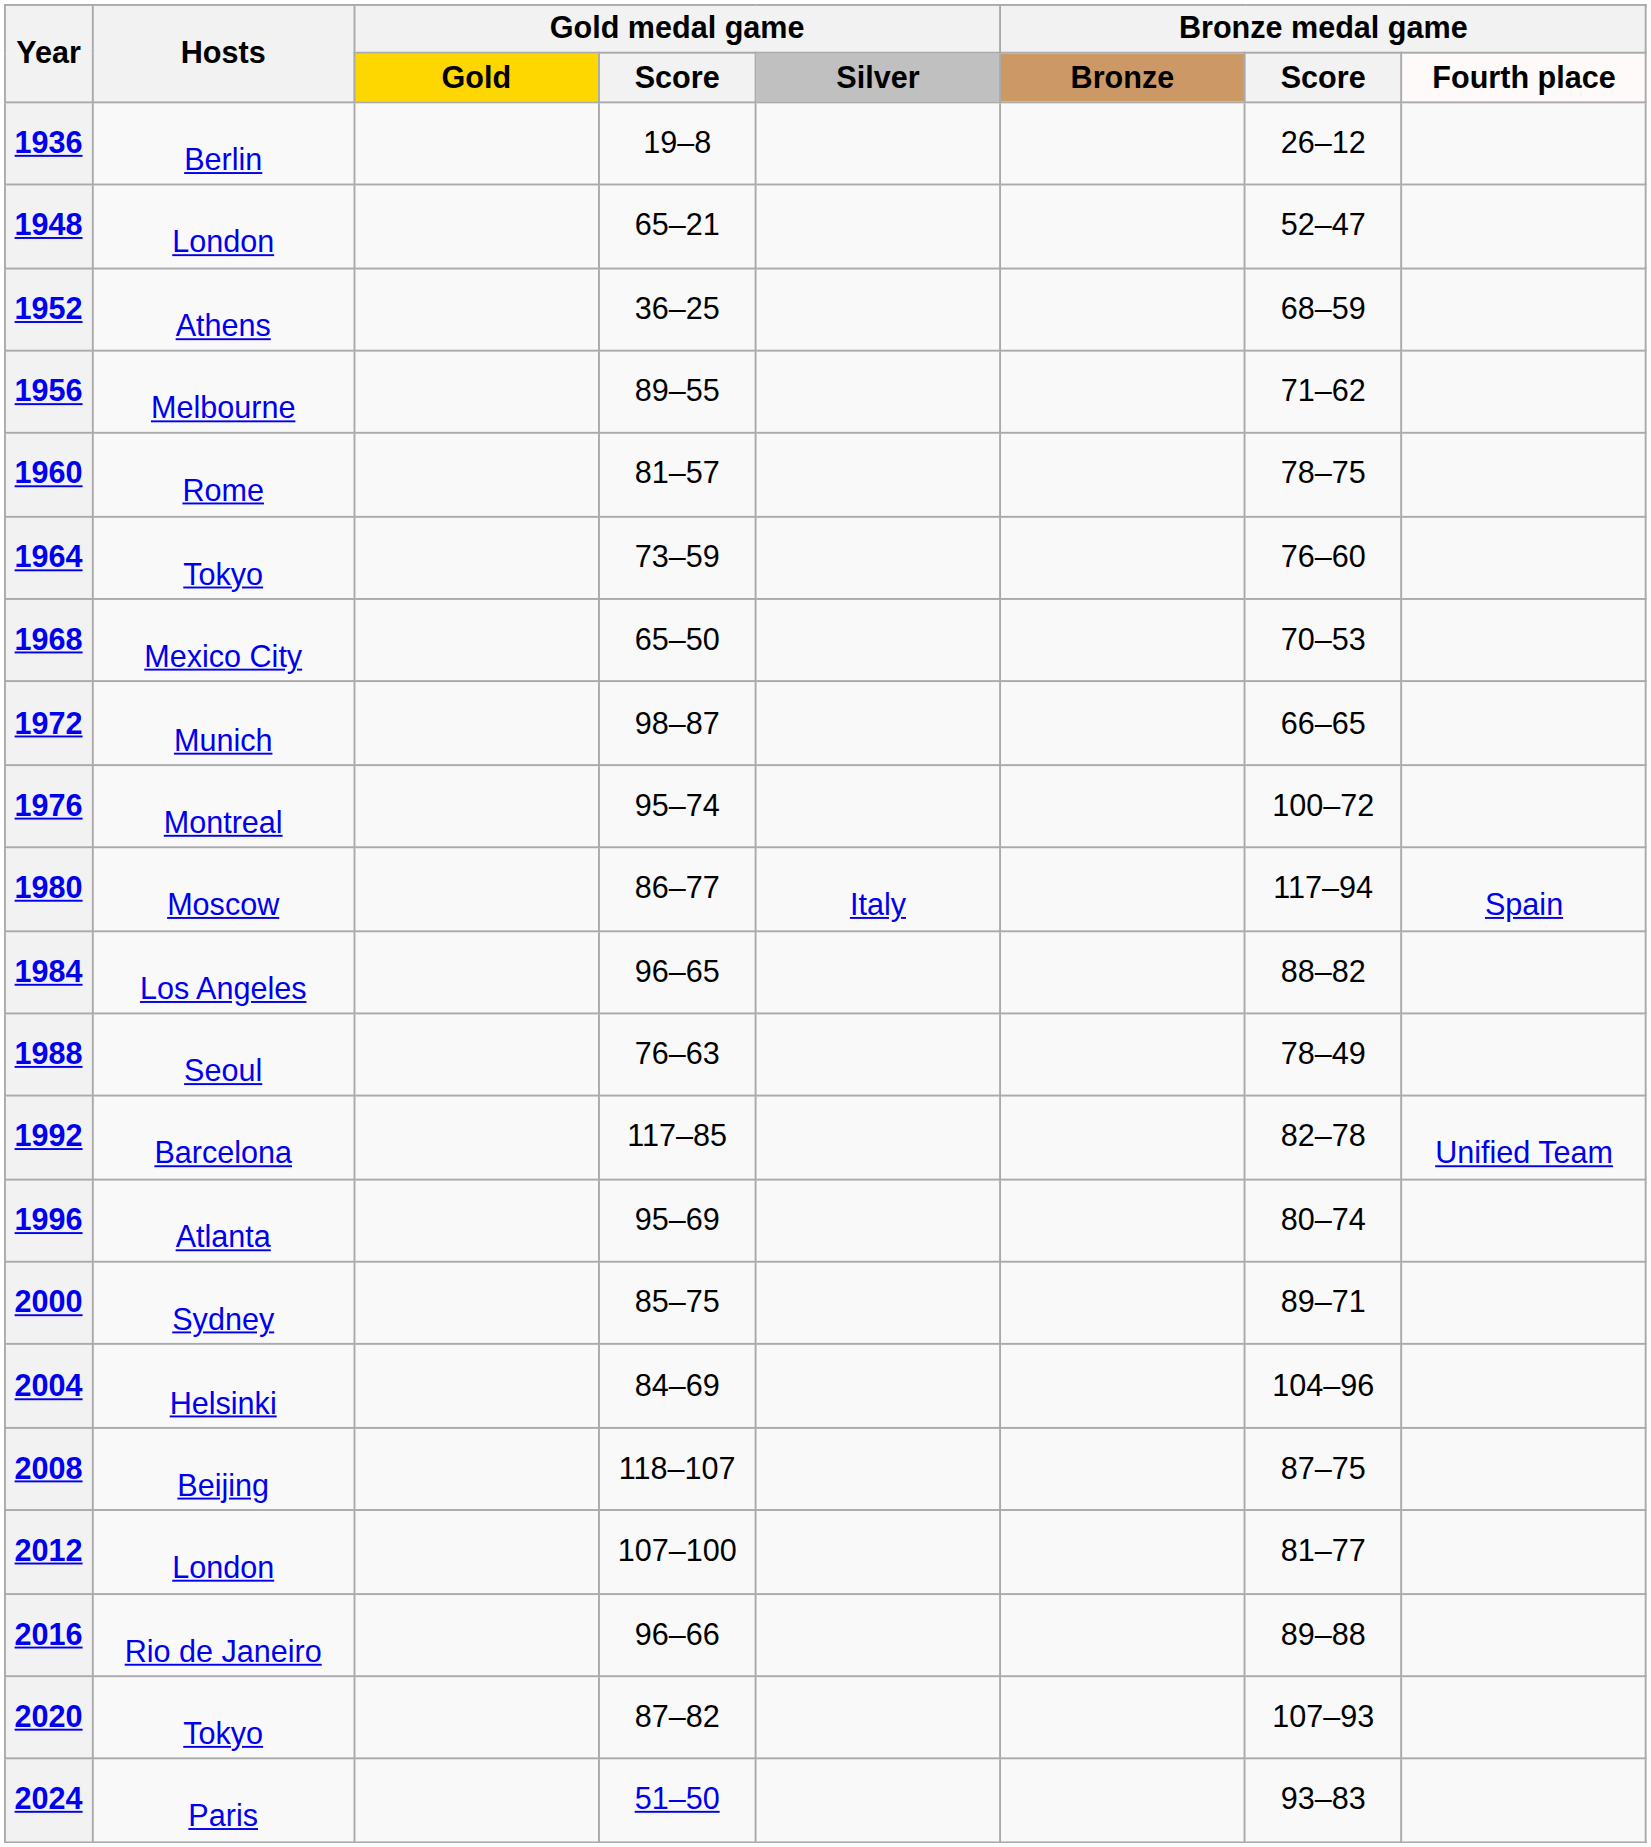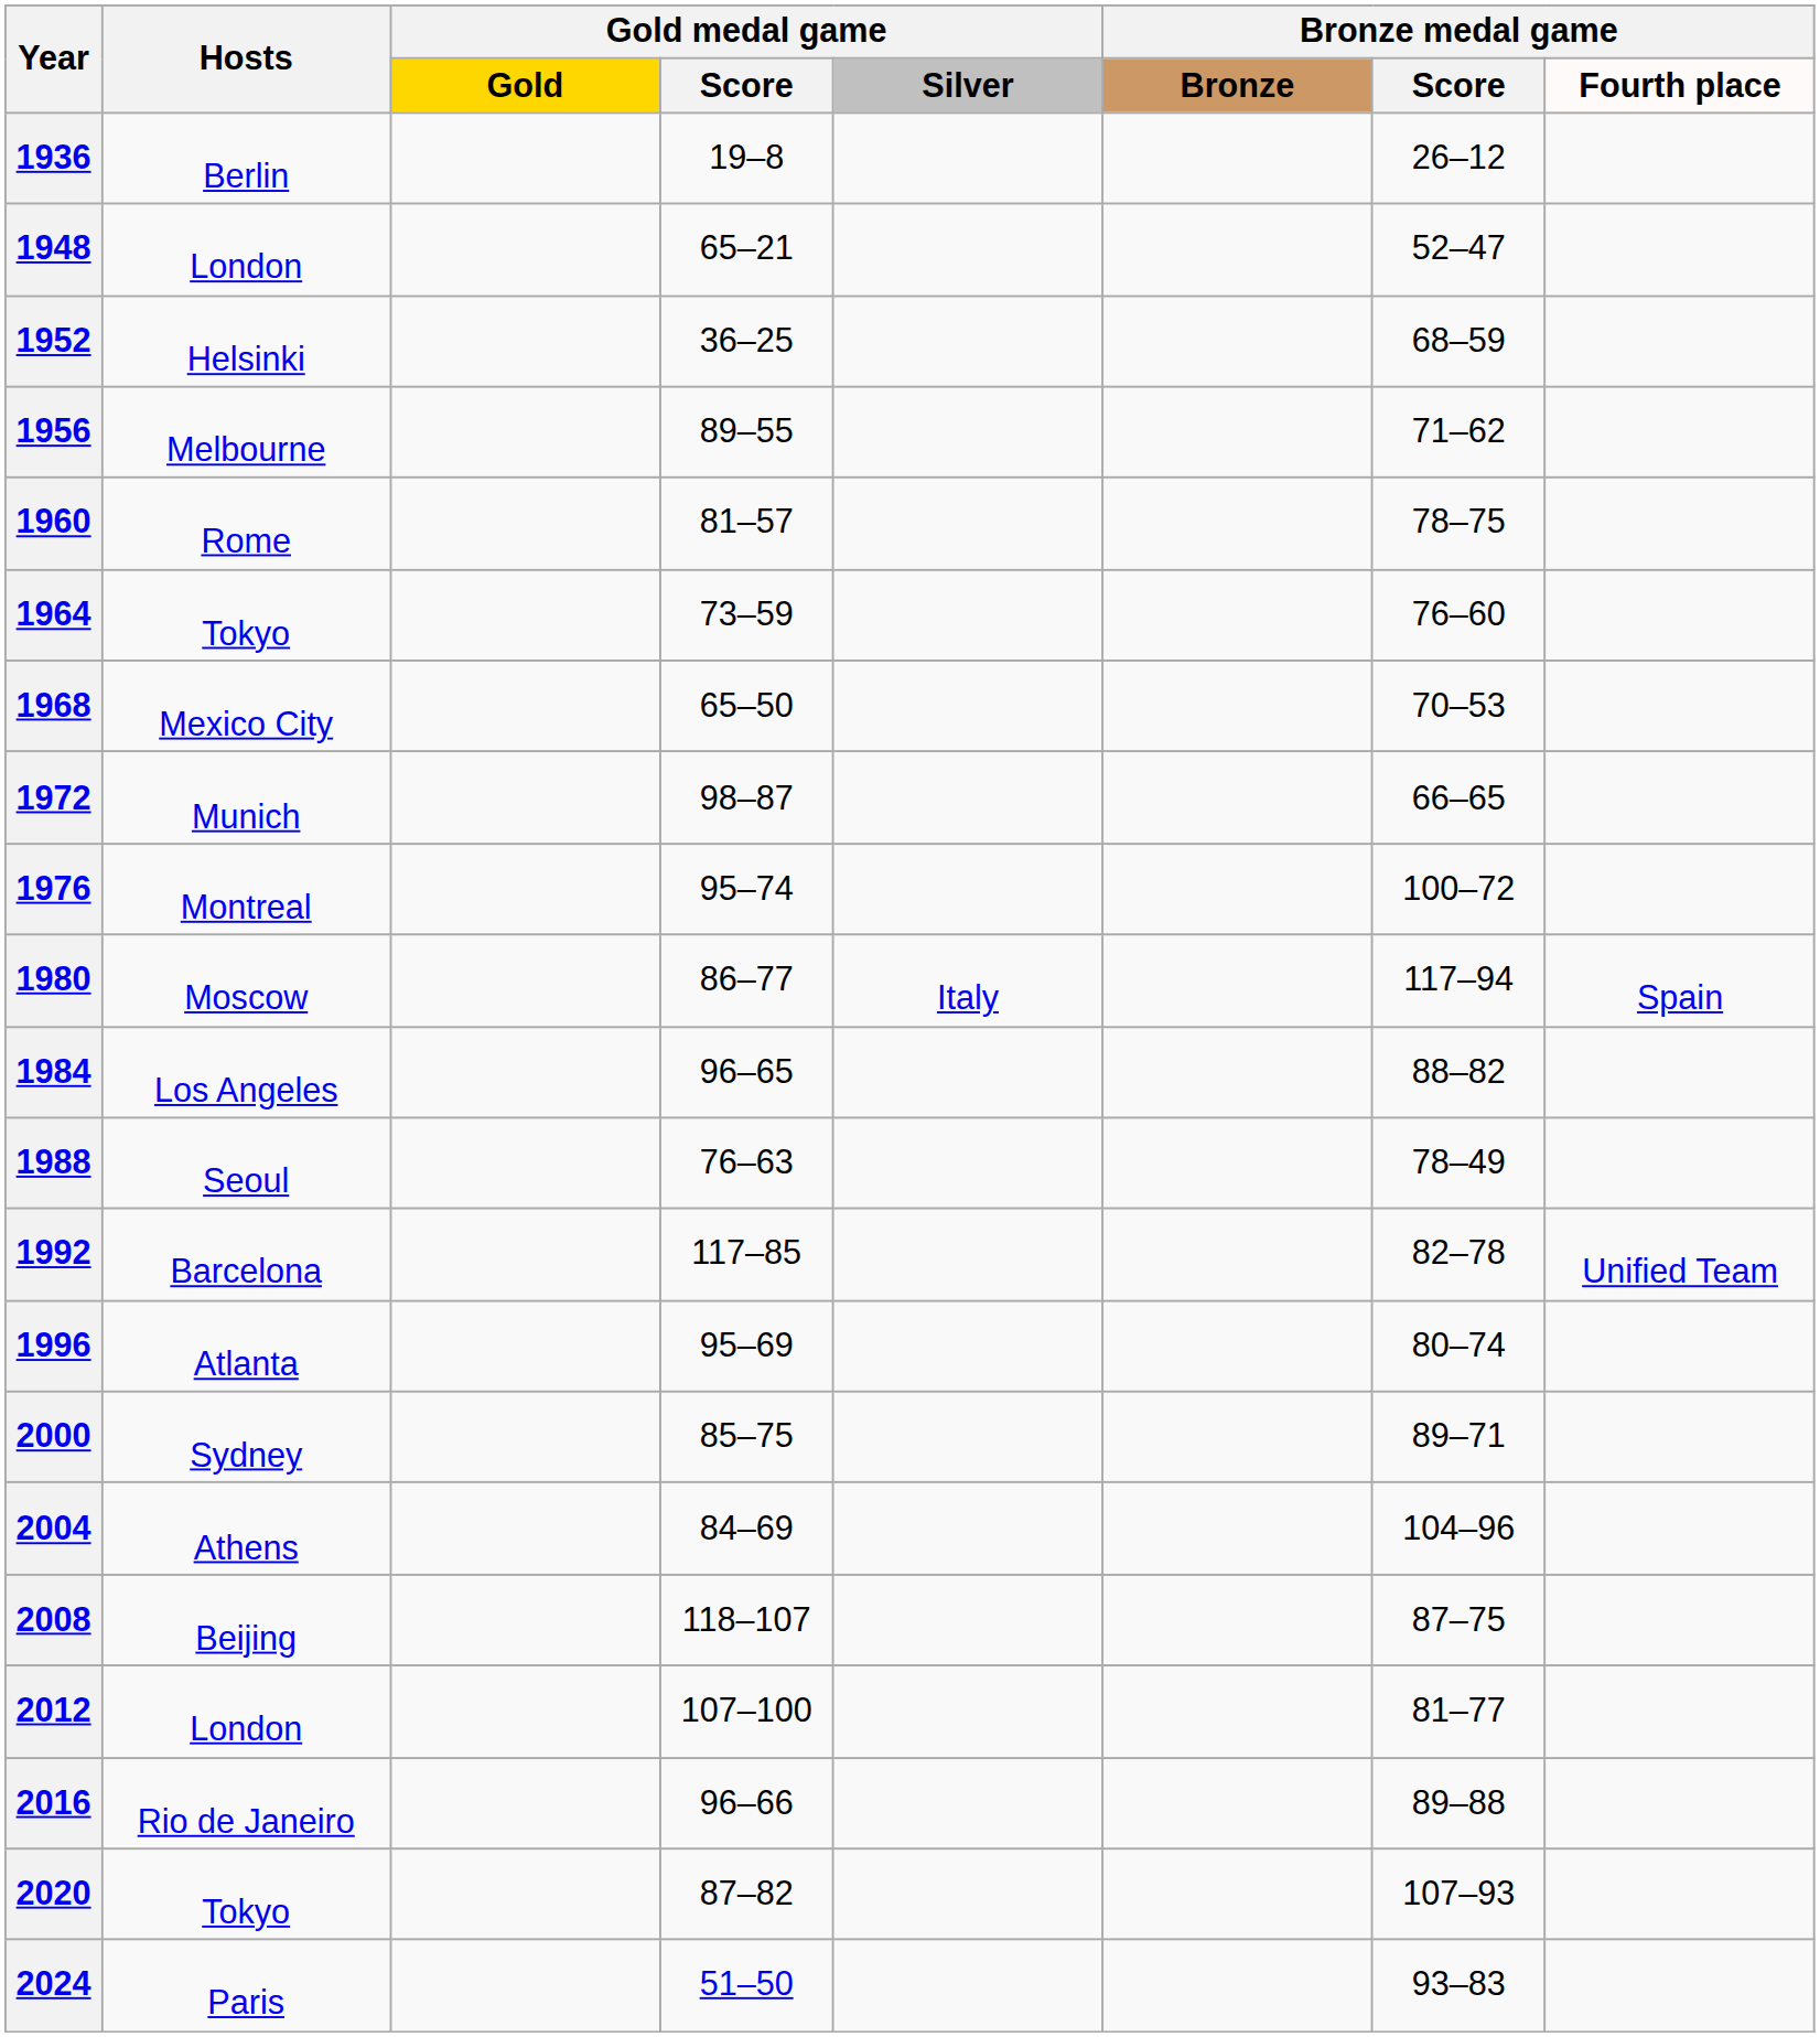 <table class="wikitable sortable sticky-header-multi" style="border-collapse:collapse; font-size:100%; text-align:center;">
 <tr>
 <th scope="col" rowspan=2 width=5%>Year</th>
 <th scope="col" rowspan=2 width=15%>Hosts</th>
 <th scope="colgroup" colspan=3 class="unsortable">Gold medal game</th>
 <th scope="colgroup" colspan=3 class="unsortable">Bronze medal game</th>
 </tr>
 <tr>
 <th scope="col" style="width:14%; background:gold;">Gold</th>
 <th scope="col" width=9%>Score</th>
 <th scope="col" style="width:14%; background:silver;">Silver</th>
 <th scope="col" style="width:14%; background:#cc9966;">Bronze</th>
 <th scope="col" width=9%>Score</th>
 <th scope="col" style="width:14%; background:snow;">Fourth place</th>
 </tr>
 <tr>
 <th scope="row"><a href='#'>1936</a></th>
 <td> <br> <a href='#'>Berlin</a></td>
 <td><strong></strong></td>
 <td>19–8</td>
 <td></td>
 <td></td>
 <td>26–12</td>
 <td></td>
 </tr>
 <tr>
 <th scope="row"><a href='#'>1948</a></th>
 <td> <br> <a href='#'>London</a></td>
 <td><strong></strong></td>
 <td>65–21</td>
 <td></td>
 <td></td>
 <td>52–47</td>
 <td></td>
 </tr>
 <tr>
 <th scope="row"><a href='#'>1952</a></th>
-<td> <br> <a href='#'>Athens</a></td>
+<td> <br> <a href='#'>Helsinki</a></td>
 <td><strong></strong></td>
 <td>36–25</td>
 <td></td>
 <td></td>
 <td>68–59</td>
 <td></td>
 </tr>
 <tr>
 <th scope="row"><a href='#'>1956</a></th>
 <td> <br> <a href='#'>Melbourne</a></td>
 <td><strong></strong></td>
 <td>89–55</td>
 <td></td>
 <td></td>
 <td>71–62</td>
 <td></td>
 </tr>
 <tr>
 <th scope="row"><a href='#'>1960</a></th>
 <td> <br> <a href='#'>Rome</a></td>
 <td><strong></strong></td>
 <td>81–57</td>
 <td></td>
 <td></td>
 <td>78–75</td>
 <td></td>
 </tr>
 <tr>
 <th scope="row"><a href='#'>1964</a></th>
 <td> <br> <a href='#'>Tokyo</a></td>
 <td><strong></strong></td>
 <td>73–59</td>
 <td></td>
 <td></td>
 <td>76–60</td>
 <td></td>
 </tr>
 <tr>
 <th scope="row"><a href='#'>1968</a></th>
 <td> <br> <a href='#'>Mexico City</a></td>
 <td><strong></strong></td>
 <td>65–50</td>
 <td></td>
 <td></td>
 <td>70–53</td>
 <td></td>
 </tr>
 <tr>
 <th scope="row"><a href='#'>1972</a></th>
 <td> <br> <a href='#'>Munich</a></td>
 <td><strong></strong></td>
 <td>98–87</td>
 <td></td>
 <td></td>
 <td>66–65</td>
 <td></td>
 </tr>
 <tr>
 <th scope="row"><a href='#'>1976</a></th>
 <td> <br> <a href='#'>Montreal</a></td>
 <td><strong></strong></td>
 <td>95–74</td>
 <td></td>
 <td></td>
 <td>100–72</td>
 <td></td>
 </tr>
 <tr>
 <th scope="row"><a href='#'>1980</a></th>
 <td> <br> <a href='#'>Moscow</a></td>
 <td><strong></strong></td>
 <td>86–77</td>
 <td><br><a href='#'>Italy</a></td>
 <td></td>
 <td>117–94</td>
 <td><br><a href='#'>Spain</a></td>
 </tr>
 <tr>
 <th scope="row"><a href='#'>1984</a></th>
 <td> <br> <a href='#'>Los Angeles</a></td>
 <td><strong></strong></td>
 <td>96–65</td>
 <td></td>
 <td></td>
 <td>88–82</td>
 <td></td>
 </tr>
 <tr>
 <th scope="row"><a href='#'>1988</a></th>
 <td> <br> <a href='#'>Seoul</a></td>
 <td><strong></strong></td>
 <td>76–63</td>
 <td></td>
 <td></td>
 <td>78–49</td>
 <td></td>
 </tr>
 <tr>
 <th scope="row"><a href='#'>1992</a></th>
 <td> <br> <a href='#'>Barcelona</a></td>
 <td><strong></strong></td>
 <td>117–85</td>
 <td></td>
 <td></td>
 <td>82–78</td>
 <td><br><a href='#'>Unified Team</a></td>
 </tr>
 <tr>
 <th scope="row"><a href='#'>1996</a></th>
 <td> <br> <a href='#'>Atlanta</a></td>
 <td><strong></strong></td>
 <td>95–69</td>
 <td></td>
 <td></td>
 <td>80–74</td>
 <td></td>
 </tr>
 <tr>
 <th scope="row"><a href='#'>2000</a></th>
 <td> <br> <a href='#'>Sydney</a></td>
 <td><strong></strong></td>
 <td>85–75</td>
 <td></td>
 <td></td>
 <td>89–71</td>
 <td></td>
 </tr>
 <tr>
 <th scope="row"><a href='#'>2004</a></th>
-<td> <br> <a href='#'>Helsinki</a></td>
+<td> <br> <a href='#'>Athens</a></td>
 <td><strong></strong></td>
 <td>84–69</td>
 <td></td>
 <td></td>
 <td>104–96</td>
 <td></td>
 </tr>
 <tr>
 <th scope="row"><a href='#'>2008</a></th>
 <td> <br> <a href='#'>Beijing</a></td>
 <td><strong></strong></td>
 <td>118–107</td>
 <td></td>
 <td></td>
 <td>87–75</td>
 <td></td>
 </tr>
 <tr>
 <th scope="row"><a href='#'>2012</a></th>
 <td> <br> <a href='#'>London</a></td>
 <td><strong></strong></td>
 <td>107–100</td>
 <td></td>
 <td></td>
 <td>81–77</td>
 <td></td>
 </tr>
 <tr>
 <th scope="row"><a href='#'>2016</a></th>
 <td> <br> <a href='#'>Rio de Janeiro</a></td>
 <td><strong></strong></td>
 <td>96–66</td>
 <td></td>
 <td></td>
 <td>89–88</td>
 <td></td>
 </tr>
 <tr>
 <th scope="row"><a href='#'>2020</a></th>
 <td> <br> <a href='#'>Tokyo</a></td>
 <td><strong></strong></td>
 <td>87–82</td>
 <td></td>
 <td></td>
 <td>107–93</td>
 <td></td>
 </tr>
 <tr>
 <th scope="row"><a href='#'>2024</a></th>
 <td> <br> <a href='#'>Paris</a></td>
 <td><strong></strong></td>
 <td><a href='#'>51–50</a></td>
 <td></td>
 <td></td>
 <td>93–83</td>
 <td></td>
 </tr>
 </table>
